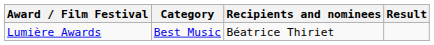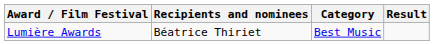 <table class="wikitable plainrowheaders sortable">
 <tr style="background:#ccc; text-align:center;">
 <th scope="col">Award / Film Festival</th>
+<th scope="col">Recipients and nominees</th>
 <th scope="col">Category</th>
-<th scope="col">Recipients and nominees</th>
 <th scope="col">Result</th>
 </tr>
 <tr>
 <td><a href='#'>Lumière Awards</a></td>
+<td>Béatrice Thiriet</td>
 <td><a href='#'>Best Music</a></td>
-<td>Béatrice Thiriet</td>
 <td></td>
 </tr>
 </table>
